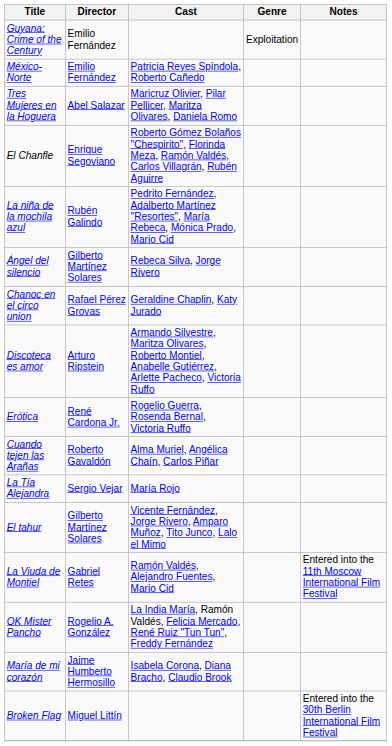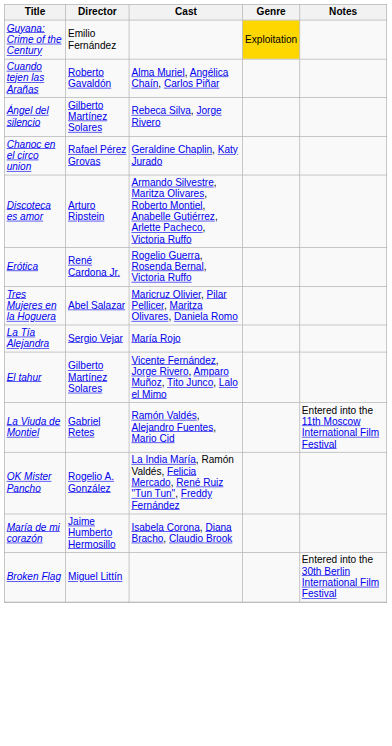 <table class="wikitable">
 <tr>
 <th>Title</th>
 <th>Director</th>
 <th>Cast</th>
 <th>Genre</th>
 <th>Notes</th>
 </tr>
 <tr>
 <td><em><a href='#'>Guyana: Crime of the Century</a></em></td>
 <td>Emilio Fernández</td>
 <td></td>
-<td>Exploitation</td>
+<td style="background: gold;">Exploitation</td>
 <td></td>
 </tr>
 <tr>
-<td><em><a href='#'>México-Norte</a></em></td>
-<td><a href='#'>Emilio Fernández</a></td>
-<td><a href='#'>Patricia Reyes Spíndola</a>, <a href='#'>Roberto Cañedo</a></td>
-<td></td>
-<td></td>
-</tr>
-<tr>
-<td><em><a href='#'>Tres Mujeres en la Hoguera</a></em></td>
-<td><a href='#'>Abel Salazar</a></td>
-<td><a href='#'>Maricruz Olivier</a>, <a href='#'>Pilar Pellicer</a>, <a href='#'>Maritza Olivares</a>, <a href='#'>Daniela Romo</a></td>
-<td></td>
-<td></td>
-</tr>
-<tr>
-<td><em>El Chanfle</em></td>
-<td><a href='#'>Enrique Segoviano</a></td>
-<td><a href='#'>Roberto Gómez Bolaños "Chespirito"</a>, <a href='#'>Florinda Meza</a>, <a href='#'>Ramón Valdés</a>, <a href='#'>Carlos Villagrán</a>, <a href='#'>Rubén Aguirre</a></td>
-<td></td>
-<td></td>
-</tr>
-<tr>
-<td><em><a href='#'>La niña de la mochila azul</a></em></td>
-<td><a href='#'>Rubén Galindo</a></td>
-<td><a href='#'>Pedrito Fernández</a>, <a href='#'>Adalberto Martínez "Resortes"</a>, <a href='#'>María Rebeca</a>, <a href='#'>Mónica Prado</a>, <a href='#'>Mario Cid</a></td>
+<td><em><a href='#'>Cuando tejen las Arañas</a></em></td>
+<td><a href='#'>Roberto Gavaldón</a></td>
+<td><a href='#'>Alma Muriel</a>, <a href='#'>Angélica Chaín</a>, <a href='#'>Carlos Piñar</a></td>
 <td></td>
 <td></td>
 </tr>
 <tr>
 <td><em><a href='#'>Ángel del silencio</a></em></td>
 <td><a href='#'>Gilberto Martínez Solares</a></td>
 <td><a href='#'>Rebeca Silva</a>, <a href='#'>Jorge Rivero</a></td>
 <td></td>
 <td></td>
 </tr>
 <tr>
 <td><em><a href='#'>Chanoc en el circo union</a></em></td>
 <td><a href='#'>Rafael Pérez Grovas</a></td>
 <td><a href='#'>Geraldine Chaplin</a>, <a href='#'>Katy Jurado</a></td>
 <td></td>
 <td></td>
 </tr>
 <tr>
 <td><em><a href='#'>Discoteca es amor</a></em></td>
 <td><a href='#'>Arturo Ripstein</a></td>
 <td><a href='#'>Armando Silvestre</a>, <a href='#'>Maritza Olivares</a>, <a href='#'>Roberto Montiel</a>, <a href='#'>Anabelle Gutiérrez</a>, <a href='#'>Arlette Pacheco</a>, <a href='#'>Victoria Ruffo</a></td>
 <td></td>
 <td></td>
 </tr>
 <tr>
 <td><em><a href='#'>Erótica</a></em></td>
 <td><a href='#'>René Cardona Jr.</a></td>
 <td><a href='#'>Rogelio Guerra</a>, <a href='#'>Rosenda Bernal</a>, <a href='#'>Victoria Ruffo</a></td>
 <td></td>
 <td></td>
 </tr>
 <tr>
-<td><em><a href='#'>Cuando tejen las Arañas</a></em></td>
-<td><a href='#'>Roberto Gavaldón</a></td>
-<td><a href='#'>Alma Muriel</a>, <a href='#'>Angélica Chaín</a>, <a href='#'>Carlos Piñar</a></td>
+<td><em><a href='#'>Tres Mujeres en la Hoguera</a></em></td>
+<td><a href='#'>Abel Salazar</a></td>
+<td><a href='#'>Maricruz Olivier</a>, <a href='#'>Pilar Pellicer</a>, <a href='#'>Maritza Olivares</a>, <a href='#'>Daniela Romo</a></td>
 <td></td>
 <td></td>
 </tr>
 <tr>
 <td><em><a href='#'>La Tía Alejandra</a></em></td>
 <td><a href='#'>Sergio Vejar</a></td>
 <td><a href='#'>María Rojo</a></td>
 <td></td>
 <td></td>
 </tr>
 <tr>
 <td><em><a href='#'>El tahur</a></em></td>
 <td><a href='#'>Gilberto Martínez Solares</a></td>
 <td><a href='#'>Vicente Fernández</a>, <a href='#'>Jorge Rivero</a>, <a href='#'>Amparo Muñoz</a>, <a href='#'>Tito Junco</a>, <a href='#'>Lalo el Mimo</a></td>
 <td></td>
 <td></td>
 </tr>
 <tr>
 <td><em><a href='#'>La Viuda de Montiel</a></em></td>
 <td><a href='#'>Gabriel Retes</a></td>
 <td><a href='#'>Ramón Valdés</a>, <a href='#'>Alejandro Fuentes</a>, <a href='#'>Mario Cid</a></td>
 <td></td>
 <td>Entered into the <a href='#'>11th Moscow International Film Festival</a></td>
 </tr>
 <tr>
 <td><em><a href='#'>OK Mister Pancho</a></em></td>
 <td><a href='#'>Rogelio A. González</a></td>
 <td><a href='#'>La India María</a>, Ramón Valdés, <a href='#'>Felicia Mercado</a>, <a href='#'>René Ruiz "Tun Tun"</a>, <a href='#'>Freddy Fernández</a></td>
 <td></td>
 <td></td>
 </tr>
 <tr>
 <td><em><a href='#'>María de mi corazón</a></em></td>
 <td><a href='#'>Jaime Humberto Hermosillo</a></td>
 <td><a href='#'>Isabela Corona</a>, <a href='#'>Diana Bracho</a>, <a href='#'>Claudio Brook</a></td>
 <td></td>
 <td></td>
 </tr>
 <tr>
 <td><em><a href='#'>Broken Flag</a></em></td>
 <td><a href='#'>Miguel Littín</a></td>
 <td></td>
 <td></td>
 <td>Entered into the <a href='#'>30th Berlin International Film Festival</a></td>
 </tr>
 <tr>
 </tr>
 </table>
